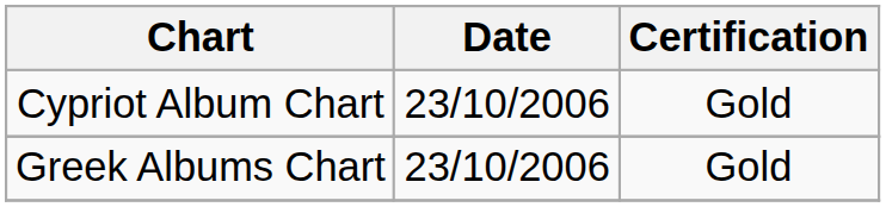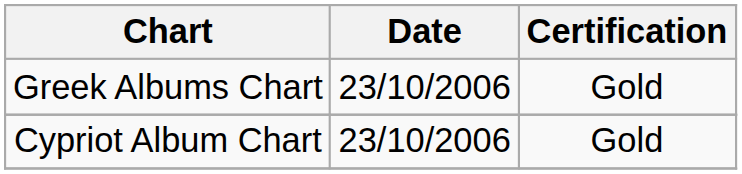 <table class="wikitable">
 <tr>
 <th align="left">Chart</th>
 <th align="left">Date</th>
 <th align="left">Certification</th>
+</tr>
+<tr>
+<td align="center">Greek Albums Chart</td>
+<td align="center">23/10/2006</td>
+<td align="center">Gold</td>
+</tr>
+<tr>
 </tr>
 <tr>
 <td align="center">Cypriot Album Chart</td>
 <td align="center">23/10/2006</td>
 <td align="center">Gold</td>
 </tr>
 <tr>
 </tr>
-<tr>
-<td align="center">Greek Albums Chart</td>
-<td align="center">23/10/2006</td>
-<td align="center">Gold</td>
-</tr>
-<tr>
-</tr>
 </table>
